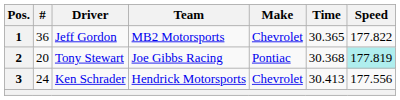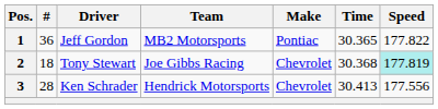 <table class="wikitable" style="font-size:95%">
 <tr>
 <th>Pos.</th>
 <th>#</th>
 <th>Driver</th>
 <th>Team</th>
 <th>Make</th>
 <th>Time</th>
 <th>Speed</th>
 </tr>
 <tr>
 <th>1</th>
 <td>36</td>
 <td><a href='#'>Jeff Gordon</a></td>
 <td><a href='#'>MB2 Motorsports</a></td>
-<td><a href='#'>Chevrolet</a></td>
+<td><a href='#'>Pontiac</a></td>
 <td>30.365</td>
 <td>177.822</td>
 </tr>
 <tr>
 <th>2</th>
-<td>20</td>
+<td>18</td>
 <td><a href='#'>Tony Stewart</a></td>
 <td><a href='#'>Joe Gibbs Racing</a></td>
-<td><a href='#'>Pontiac</a></td>
+<td><a href='#'>Chevrolet</a></td>
 <td>30.368</td>
 <td style="background: paleturquoise;">177.819</td>
 </tr>
 <tr>
 <th>3</th>
-<td>24</td>
+<td>28</td>
 <td><a href='#'>Ken Schrader</a></td>
 <td><a href='#'>Hendrick Motorsports</a></td>
 <td><a href='#'>Chevrolet</a></td>
 <td>30.413</td>
 <td>177.556</td>
 </tr>
 <tr>
 <th colspan="7"></th>
 </tr>
 </table>
